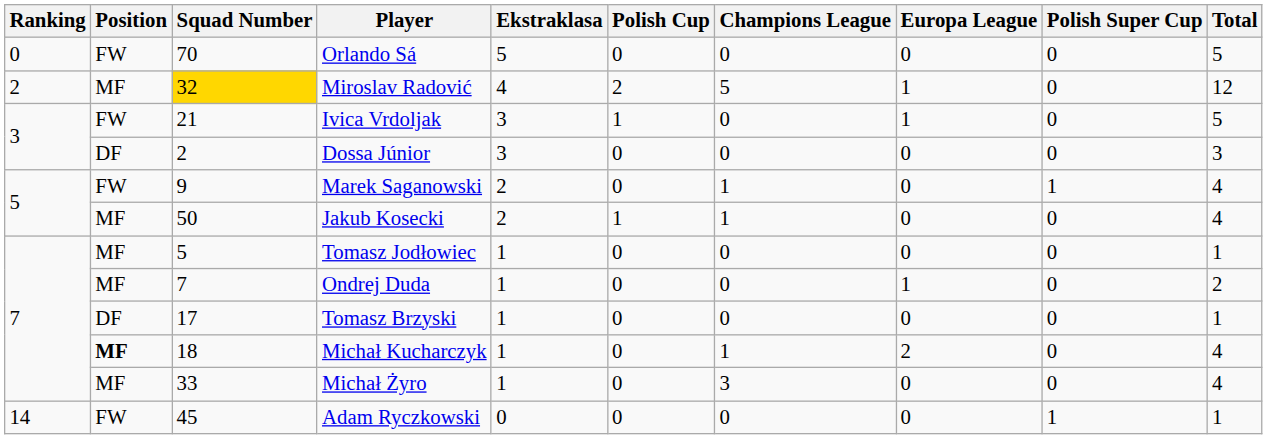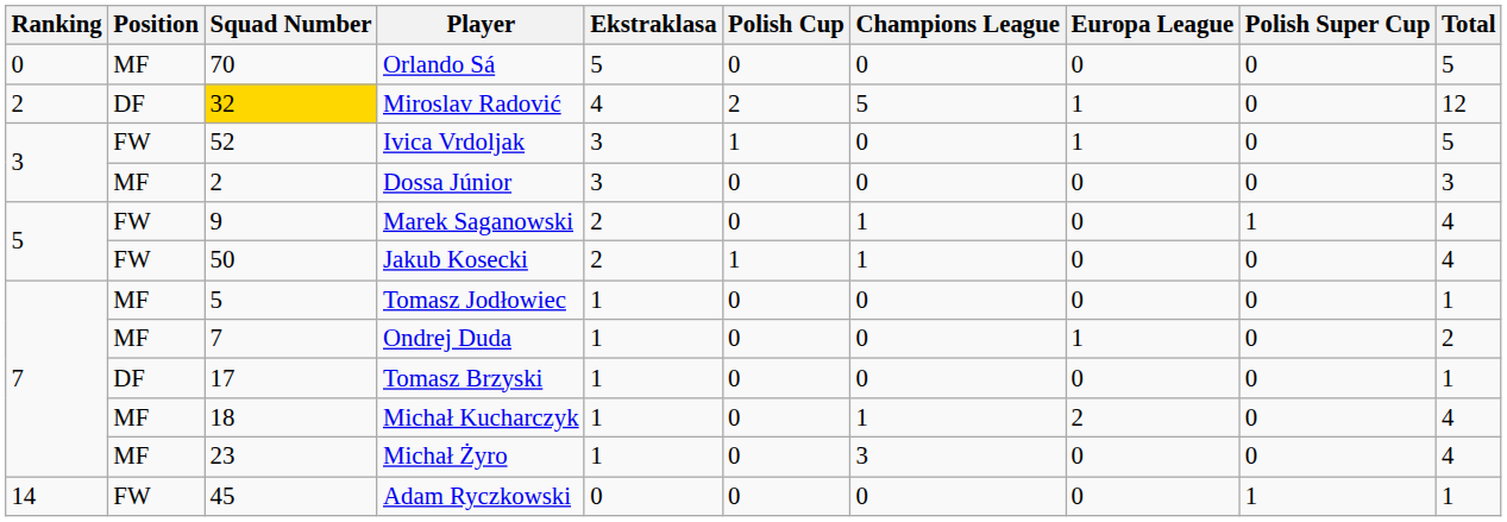 <table class="wikitable sortable" style="text-align:left">
 <tr>
 <th>Ranking</th>
 <th>Position</th>
 <th>Squad Number</th>
 <th>Player</th>
 <th>Ekstraklasa</th>
 <th>Polish Cup</th>
 <th>Champions League</th>
 <th>Europa League</th>
 <th>Polish Super Cup</th>
 <th>Total</th>
 </tr>
 <tr>
 <td>0</td>
-<td>FW</td>
+<td>MF</td>
 <td>70</td>
 <td align=left> <a href='#'>Orlando Sá</a></td>
 <td>5</td>
 <td>0</td>
 <td>0</td>
 <td>0</td>
 <td>0</td>
 <td>5</td>
 </tr>
 <tr>
 <td>2</td>
-<td>MF</td>
+<td>DF</td>
 <td style="background: gold;">32</td>
 <td align=left> <a href='#'>Miroslav Radović</a></td>
 <td>4</td>
 <td>2</td>
 <td>5</td>
 <td>1</td>
 <td>0</td>
 <td>12</td>
 </tr>
 <tr>
 <td rowspan=2>3</td>
 <td>FW</td>
-<td>21</td>
+<td>52</td>
 <td align=left> <a href='#'>Ivica Vrdoljak</a></td>
 <td>3</td>
 <td>1</td>
 <td>0</td>
 <td>1</td>
 <td>0</td>
 <td>5</td>
 </tr>
 <tr>
-<td>DF</td>
+<td>MF</td>
 <td>2</td>
 <td align=left> <a href='#'>Dossa Júnior</a></td>
 <td>3</td>
 <td>0</td>
 <td>0</td>
 <td>0</td>
 <td>0</td>
 <td>3</td>
 </tr>
 <tr>
 <td rowspan=2>5</td>
 <td>FW</td>
 <td>9</td>
 <td align=left> <a href='#'>Marek Saganowski</a></td>
 <td>2</td>
 <td>0</td>
 <td>1</td>
 <td>0</td>
 <td>1</td>
 <td>4</td>
 </tr>
 <tr>
-<td>MF</td>
+<td>FW</td>
 <td>50</td>
 <td align=left> <a href='#'>Jakub Kosecki</a></td>
 <td>2</td>
 <td>1</td>
 <td>1</td>
 <td>0</td>
 <td>0</td>
 <td>4</td>
 </tr>
 <tr>
 <td rowspan=5>7</td>
 <td>MF</td>
 <td>5</td>
 <td align=left> <a href='#'>Tomasz Jodłowiec</a></td>
 <td>1</td>
 <td>0</td>
 <td>0</td>
 <td>0</td>
 <td>0</td>
 <td>1</td>
 </tr>
 <tr>
 <td>MF</td>
 <td>7</td>
 <td align=left> <a href='#'>Ondrej Duda</a></td>
 <td>1</td>
 <td>0</td>
 <td>0</td>
 <td>1</td>
 <td>0</td>
 <td>2</td>
 </tr>
 <tr>
 <td>DF</td>
 <td>17</td>
 <td align=left> <a href='#'>Tomasz Brzyski</a></td>
 <td>1</td>
 <td>0</td>
 <td>0</td>
 <td>0</td>
 <td>0</td>
 <td>1</td>
 </tr>
 <tr>
-<td><strong>MF</strong></td>
+<td>MF</td>
 <td>18</td>
 <td align=left> <a href='#'>Michał Kucharczyk</a></td>
 <td>1</td>
 <td>0</td>
 <td>1</td>
 <td>2</td>
 <td>0</td>
 <td>4</td>
 </tr>
 <tr>
 <td>MF</td>
-<td>33</td>
+<td>23</td>
 <td align=left> <a href='#'>Michał Żyro</a></td>
 <td>1</td>
 <td>0</td>
 <td>3</td>
 <td>0</td>
 <td>0</td>
 <td>4</td>
 </tr>
 <tr>
 <td>14</td>
 <td>FW</td>
 <td>45</td>
 <td align=left> <a href='#'>Adam Ryczkowski</a></td>
 <td>0</td>
 <td>0</td>
 <td>0</td>
 <td>0</td>
 <td>1</td>
 <td>1</td>
 </tr>
 </table>
